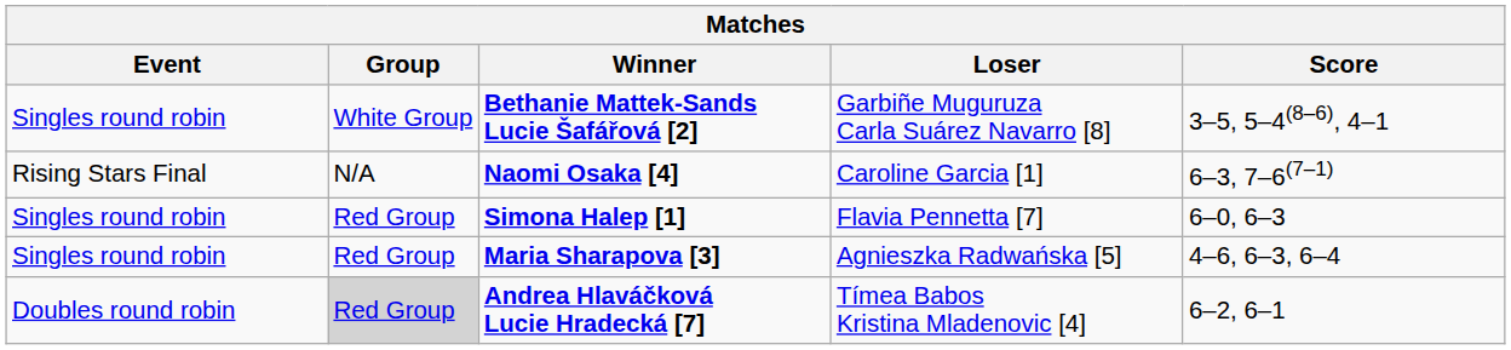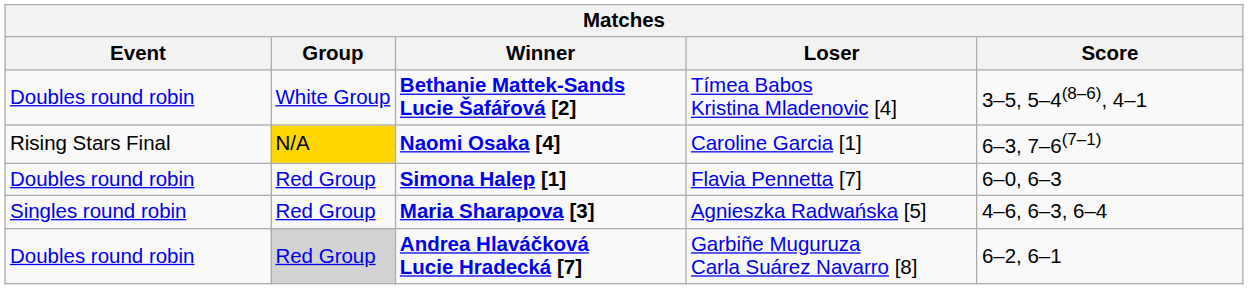 <table class="wikitable collapsible uncollapsed" style="margin:1em auto;">
 <tr>
 <th colspan=6>Matches</th>
 </tr>
 <tr>
 <th width=200>Event</th>
 <th>Group</th>
 <th width=220>Winner</th>
 <th width=220>Loser</th>
 <th width=200>Score</th>
 </tr>
 <tr align=left>
-<td><a href='#'>Singles round robin</a></td>
+<td><a href='#'>Doubles round robin</a></td>
 <td><a href='#'>White Group</a></td>
 <td><strong> <a href='#'>Bethanie Mattek-Sands</a> <br>  <a href='#'>Lucie Šafářová</a> [2] </strong></td>
-<td> <a href='#'>Garbiñe Muguruza</a> <br>  <a href='#'>Carla Suárez Navarro</a> [8]</td>
+<td> <a href='#'>Tímea Babos</a> <br>  <a href='#'>Kristina Mladenovic</a> [4]</td>
 <td>3–5, 5–4<sup>(8–6)</sup>, 4–1</td>
 </tr>
 <tr align=left>
 <td>Rising Stars Final</td>
-<td>N/A</td>
+<td style="background: gold;">N/A</td>
 <td><strong> <a href='#'>Naomi Osaka</a> [4]</strong></td>
 <td> <a href='#'>Caroline Garcia</a> [1]</td>
 <td>6–3, 7–6<sup>(7–1)</sup></td>
 </tr>
 <tr align=left>
-<td><a href='#'>Singles round robin</a></td>
+<td><a href='#'>Doubles round robin</a></td>
 <td><a href='#'>Red Group</a></td>
 <td><strong> <a href='#'>Simona Halep</a> [1] </strong></td>
 <td> <a href='#'>Flavia Pennetta</a> [7]</td>
 <td>6–0, 6–3</td>
 </tr>
 <tr align=left>
 <td><a href='#'>Singles round robin</a></td>
 <td><a href='#'>Red Group</a></td>
 <td><strong> <a href='#'>Maria Sharapova</a> [3] </strong></td>
 <td> <a href='#'>Agnieszka Radwańska</a> [5]</td>
 <td>4–6, 6–3, 6–4</td>
 </tr>
 <tr align=left>
 <td><a href='#'>Doubles round robin</a></td>
 <td style="background: lightgrey;"><a href='#'>Red Group</a></td>
 <td><strong> <a href='#'>Andrea Hlaváčková</a> <br>  <a href='#'>Lucie Hradecká</a> [7] </strong></td>
-<td> <a href='#'>Tímea Babos</a> <br>  <a href='#'>Kristina Mladenovic</a> [4]</td>
+<td> <a href='#'>Garbiñe Muguruza</a> <br>  <a href='#'>Carla Suárez Navarro</a> [8]</td>
 <td>6–2, 6–1</td>
 </tr>
 </table>
